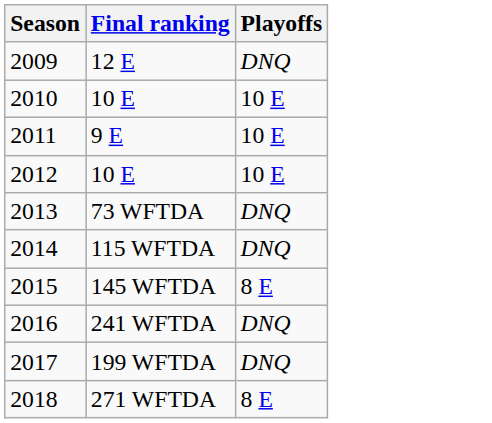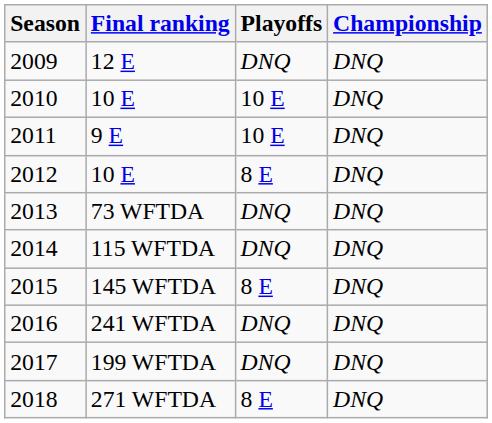 <table class="wikitable sortable">
 <tr>
 <th>Season</th>
 <th><a href='#'>Final ranking</a></th>
 <th>Playoffs</th>
+<th><a href='#'>Championship</a></th>
 </tr>
 <tr>
 <td>2009</td>
 <td>12 <a href='#'>E</a></td>
+<td><em>DNQ</em></td>
 <td><em>DNQ</em></td>
 </tr>
 <tr>
 <td>2010</td>
 <td>10 <a href='#'>E</a></td>
 <td>10 <a href='#'>E</a></td>
+<td><em>DNQ</em></td>
 </tr>
 <tr>
 <td>2011</td>
 <td>9 <a href='#'>E</a></td>
 <td>10 <a href='#'>E</a></td>
+<td><em>DNQ</em></td>
 </tr>
 <tr>
 <td>2012</td>
 <td>10 <a href='#'>E</a></td>
-<td>10 <a href='#'>E</a></td>
+<td>8 <a href='#'>E</a></td>
+<td><em>DNQ</em></td>
 </tr>
 <tr>
 <td>2013</td>
 <td>73 WFTDA</td>
+<td><em>DNQ</em></td>
 <td><em>DNQ</em></td>
 </tr>
 <tr>
 <td>2014</td>
 <td>115 WFTDA</td>
 <td><em>DNQ</em></td>
+<td><em>DNQ</em></td>
 </tr>
 <tr>
 <td>2015</td>
 <td>145 WFTDA</td>
 <td>8 <a href='#'>E</a></td>
+<td><em>DNQ</em></td>
 </tr>
 <tr>
 <td>2016</td>
 <td>241 WFTDA</td>
+<td><em>DNQ</em></td>
 <td><em>DNQ</em></td>
 </tr>
 <tr>
 <td>2017</td>
 <td>199 WFTDA</td>
 <td><em>DNQ</em></td>
+<td><em>DNQ</em></td>
 </tr>
 <tr>
 <td>2018</td>
 <td>271 WFTDA</td>
 <td>8 <a href='#'>E</a></td>
+<td><em>DNQ</em></td>
 </tr>
 </table>
